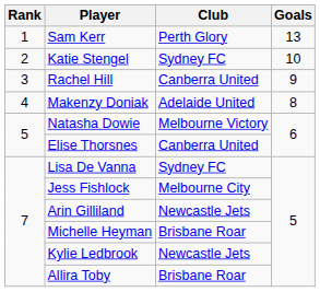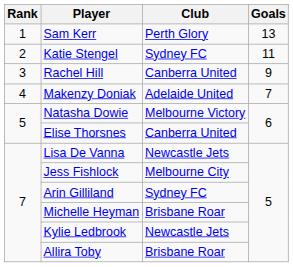 <table class="wikitable" style="text-align:center">
 <tr>
 <th>Rank</th>
 <th>Player</th>
 <th>Club</th>
 <th>Goals</th>
 </tr>
 <tr>
 <td>1</td>
 <td align="left"> <a href='#'>Sam Kerr</a></td>
 <td align="left"><a href='#'>Perth Glory</a></td>
 <td>13</td>
 </tr>
 <tr>
 <td>2</td>
 <td align="left"> <a href='#'>Katie Stengel</a></td>
 <td align="left"><a href='#'>Sydney FC</a></td>
-<td>10</td>
+<td>11</td>
 </tr>
 <tr>
 <td>3</td>
 <td align="left"> <a href='#'>Rachel Hill</a></td>
 <td align="left"><a href='#'>Canberra United</a></td>
 <td>9</td>
 </tr>
 <tr>
 <td>4</td>
 <td align="left"> <a href='#'>Makenzy Doniak</a></td>
 <td align="left"><a href='#'>Adelaide United</a></td>
-<td>8</td>
+<td>7</td>
 </tr>
 <tr>
 <td rowspan=2>5</td>
 <td align="left"> <a href='#'>Natasha Dowie</a></td>
 <td align="left"><a href='#'>Melbourne Victory</a></td>
 <td rowspan=2>6</td>
 </tr>
 <tr>
 <td align="left"> <a href='#'>Elise Thorsnes</a></td>
 <td align="left"><a href='#'>Canberra United</a></td>
 </tr>
 <tr>
 <td rowspan=6>7</td>
 <td align="left"> <a href='#'>Lisa De Vanna</a></td>
-<td align="left"><a href='#'>Sydney FC</a></td>
+<td align="left"><a href='#'>Newcastle Jets</a></td>
 <td rowspan=6>5</td>
 </tr>
 <tr>
 <td align="left"> <a href='#'>Jess Fishlock</a></td>
 <td align="left"><a href='#'>Melbourne City</a></td>
 </tr>
 <tr>
 <td align="left"> <a href='#'>Arin Gilliland</a></td>
-<td align="left"><a href='#'>Newcastle Jets</a></td>
+<td align="left"><a href='#'>Sydney FC</a></td>
 </tr>
 <tr>
 <td align="left"> <a href='#'>Michelle Heyman</a></td>
 <td align="left"><a href='#'>Brisbane Roar</a></td>
 </tr>
 <tr>
 <td align="left"> <a href='#'>Kylie Ledbrook</a></td>
 <td align="left"><a href='#'>Newcastle Jets</a></td>
 </tr>
 <tr>
 <td align="left"> <a href='#'>Allira Toby</a></td>
 <td align="left"><a href='#'>Brisbane Roar</a></td>
 </tr>
 </table>
